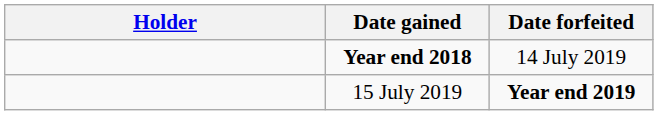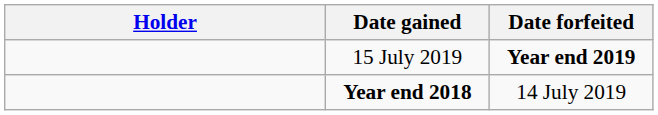 <table class="wikitable" style="font-size:95%">
 <tr>
 <th style="width:222px;"><a href='#'>Holder</a></th>
 <th style="width:110px;">Date gained</th>
 <th style="width:110px;">Date forfeited</th>
 </tr>
 <tr>
+<td><strong> <br> </strong></td>
+<td style="text-align:center;">15 July 2019</td>
+<td style="text-align:center;"><strong>Year end 2019</strong></td>
+</tr>
+<tr>
 <td></td>
 <td style="text-align:center;"><strong>Year end 2018</strong></td>
 <td style="text-align:center;">14 July 2019</td>
 </tr>
-<tr>
-<td><strong> <br> </strong></td>
-<td style="text-align:center;">15 July 2019</td>
-<td style="text-align:center;"><strong>Year end 2019</strong></td>
-</tr>
 </table>
